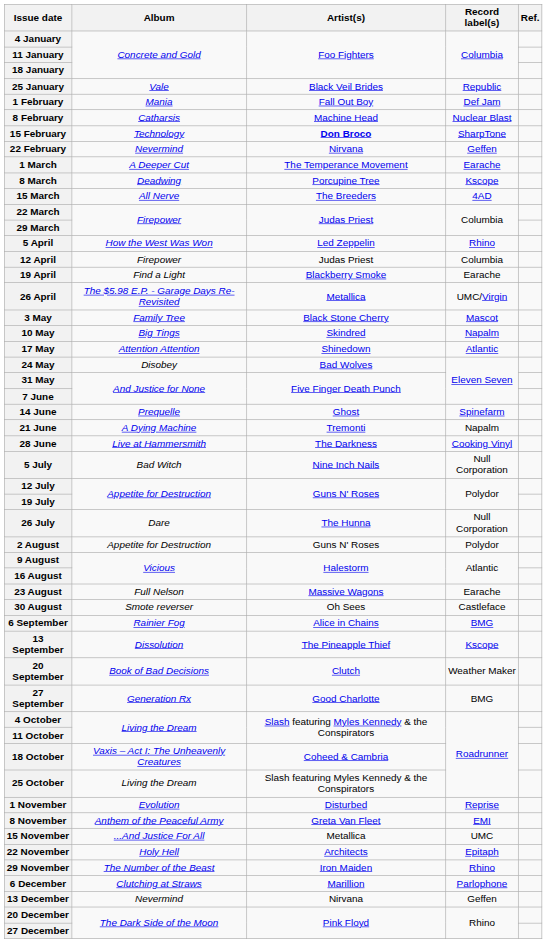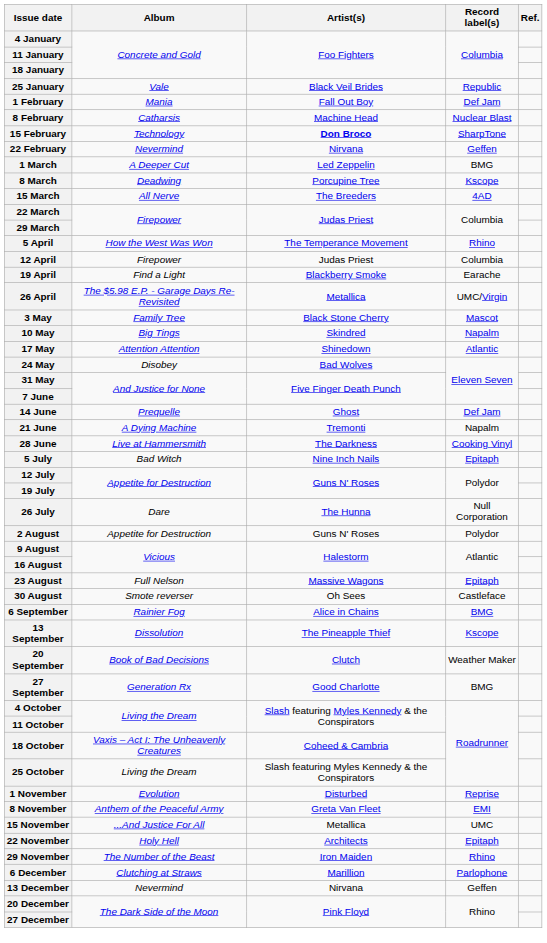 <table class="wikitable plainrowheaders" style="text-align:center">
 <tr>
 <th scope="col">Issue date</th>
 <th scope="col">Album</th>
 <th scope="col">Artist(s)</th>
 <th scope="col">Record label(s)</th>
 <th scope="col">Ref.</th>
 </tr>
 <tr>
 <th scope="row">4 January</th>
 <td rowspan="3"><em><a href='#'>Concrete and Gold</a></em></td>
 <td rowspan="3"><a href='#'>Foo Fighters</a></td>
 <td rowspan="3"><a href='#'>Columbia</a></td>
 <td></td>
 </tr>
 <tr>
 <th scope="row">11 January</th>
 <td></td>
 </tr>
 <tr>
 <th scope="row">18 January</th>
 <td></td>
 </tr>
 <tr>
 <th scope="row">25 January</th>
 <td><em><a href='#'>Vale</a></em></td>
 <td><a href='#'>Black Veil Brides</a></td>
 <td><a href='#'>Republic</a></td>
 <td></td>
 </tr>
 <tr>
 <th scope="row">1 February</th>
 <td><em><a href='#'>Mania</a></em></td>
 <td><a href='#'>Fall Out Boy</a></td>
 <td><a href='#'>Def Jam</a></td>
 <td></td>
 </tr>
 <tr>
 <th scope="row">8 February</th>
 <td><em><a href='#'>Catharsis</a></em></td>
 <td><a href='#'>Machine Head</a></td>
 <td><a href='#'>Nuclear Blast</a></td>
 <td></td>
 </tr>
 <tr>
 <th scope="row">15 February</th>
 <td><em><a href='#'>Technology</a></em></td>
 <td><strong><a href='#'>Don Broco</a></strong></td>
 <td><a href='#'>SharpTone</a></td>
 <td></td>
 </tr>
 <tr>
 <th scope="row">22 February</th>
 <td><em><a href='#'>Nevermind</a></em></td>
 <td><a href='#'>Nirvana</a></td>
 <td><a href='#'>Geffen</a></td>
 <td></td>
 </tr>
 <tr>
 <th scope="row">1 March</th>
 <td><em><a href='#'>A Deeper Cut</a></em></td>
-<td><a href='#'>The Temperance Movement</a></td>
-<td><a href='#'>Earache</a></td>
+<td><a href='#'>Led Zeppelin</a></td>
+<td>BMG</td>
 <td></td>
 </tr>
 <tr>
 <th scope="row">8 March</th>
 <td><em><a href='#'>Deadwing</a></em></td>
 <td><a href='#'>Porcupine Tree</a></td>
 <td><a href='#'>Kscope</a></td>
 <td></td>
 </tr>
 <tr>
 <th scope="row">15 March</th>
 <td><em><a href='#'>All Nerve</a></em></td>
 <td><a href='#'>The Breeders</a></td>
 <td><a href='#'>4AD</a></td>
 <td></td>
 </tr>
 <tr>
 <th scope="row">22 March</th>
 <td rowspan="2"><em><a href='#'>Firepower</a></em></td>
 <td rowspan="2"><a href='#'>Judas Priest</a></td>
 <td rowspan="2">Columbia</td>
 <td></td>
 </tr>
 <tr>
 <th scope="row">29 March</th>
 <td></td>
 </tr>
 <tr>
 <th scope="row">5 April</th>
 <td><em><a href='#'>How the West Was Won</a></em></td>
-<td><a href='#'>Led Zeppelin</a></td>
+<td><a href='#'>The Temperance Movement</a></td>
 <td><a href='#'>Rhino</a></td>
 <td></td>
 </tr>
 <tr>
 <th scope="row">12 April</th>
 <td><em>Firepower</em></td>
 <td>Judas Priest</td>
 <td>Columbia</td>
 <td></td>
 </tr>
 <tr>
 <th scope="row">19 April</th>
 <td><em>Find a Light</em></td>
 <td><a href='#'>Blackberry Smoke</a></td>
 <td>Earache</td>
 <td></td>
 </tr>
 <tr>
 <th scope="row">26 April</th>
 <td><em><a href='#'>The $5.98 E.P. - Garage Days Re-Revisited</a></em></td>
 <td><a href='#'>Metallica</a></td>
 <td>UMC/<a href='#'>Virgin</a></td>
 <td></td>
 </tr>
 <tr>
 <th scope="row">3 May</th>
 <td><em><a href='#'>Family Tree</a></em></td>
 <td><a href='#'>Black Stone Cherry</a></td>
 <td><a href='#'>Mascot</a></td>
 <td></td>
 </tr>
 <tr>
 <th scope="row">10 May</th>
 <td><em><a href='#'>Big Tings</a></em></td>
 <td><a href='#'>Skindred</a></td>
 <td><a href='#'>Napalm</a></td>
 <td></td>
 </tr>
 <tr>
 <th scope="row">17 May</th>
 <td><em><a href='#'>Attention Attention</a></em></td>
 <td><a href='#'>Shinedown</a></td>
 <td><a href='#'>Atlantic</a></td>
 <td></td>
 </tr>
 <tr>
 <th scope="row">24 May</th>
 <td><em>Disobey</em></td>
 <td><a href='#'>Bad Wolves</a></td>
 <td rowspan="3"><a href='#'>Eleven Seven</a></td>
 <td></td>
 </tr>
 <tr>
 <th scope="row">31 May</th>
 <td rowspan="2"><em><a href='#'>And Justice for None</a></em></td>
 <td rowspan="2"><a href='#'>Five Finger Death Punch</a></td>
 <td></td>
 </tr>
 <tr>
 <th scope="row">7 June</th>
 <td></td>
 </tr>
 <tr>
 <th scope="row">14 June</th>
 <td><em><a href='#'>Prequelle</a></em></td>
 <td><a href='#'>Ghost</a></td>
-<td><a href='#'>Spinefarm</a></td>
+<td><a href='#'>Def Jam</a></td>
 <td></td>
 </tr>
 <tr>
 <th scope="row">21 June</th>
 <td><em><a href='#'>A Dying Machine</a></em></td>
 <td><a href='#'>Tremonti</a></td>
 <td>Napalm</td>
 <td></td>
 </tr>
 <tr>
 <th scope="row">28 June</th>
 <td><em><a href='#'>Live at Hammersmith</a></em></td>
 <td><a href='#'>The Darkness</a></td>
 <td><a href='#'>Cooking Vinyl</a></td>
 <td></td>
 </tr>
 <tr>
 <th scope="row">5 July</th>
 <td><em>Bad Witch</em></td>
 <td><a href='#'>Nine Inch Nails</a></td>
-<td>Null Corporation</td>
+<td><a href='#'>Epitaph</a></td>
 <td></td>
 </tr>
 <tr>
 <th scope="row">12 July</th>
 <td rowspan="2"><em><a href='#'>Appetite for Destruction</a></em></td>
 <td rowspan="2"><a href='#'>Guns N' Roses</a></td>
 <td rowspan="2">Polydor</td>
 <td></td>
 </tr>
 <tr>
 <th scope="row">19 July</th>
 <td></td>
 </tr>
 <tr>
 <th scope="row">26 July</th>
 <td><em>Dare</em></td>
 <td><a href='#'>The Hunna</a></td>
 <td>Null Corporation</td>
 <td></td>
 </tr>
 <tr>
 <th scope="row">2 August</th>
 <td><em>Appetite for Destruction</em></td>
 <td>Guns N' Roses</td>
 <td>Polydor</td>
 <td></td>
 </tr>
 <tr>
 <th scope="row">9 August</th>
 <td rowspan="2"><em><a href='#'>Vicious</a></em></td>
 <td rowspan="2"><a href='#'>Halestorm</a></td>
 <td rowspan="2">Atlantic</td>
 <td></td>
 </tr>
 <tr>
 <th scope="row">16 August</th>
 <td></td>
 </tr>
 <tr>
 <th scope="row">23 August</th>
 <td><em>Full Nelson</em></td>
 <td><a href='#'>Massive Wagons</a></td>
-<td>Earache</td>
+<td><a href='#'>Epitaph</a></td>
 <td></td>
 </tr>
 <tr>
 <th scope="row">30 August</th>
 <td><em>Smote reverser</em></td>
 <td>Oh Sees</td>
 <td>Castleface</td>
 <td></td>
 </tr>
 <tr>
 <th scope="row">6 September</th>
 <td><em><a href='#'>Rainier Fog</a></em></td>
 <td><a href='#'>Alice in Chains</a></td>
 <td><a href='#'>BMG</a></td>
 <td></td>
 </tr>
 <tr>
 <th scope="row">13 September</th>
 <td><em><a href='#'>Dissolution</a></em></td>
 <td><a href='#'>The Pineapple Thief</a></td>
 <td><a href='#'>Kscope</a></td>
 <td></td>
 </tr>
 <tr>
 <th scope="row">20 September</th>
 <td><em><a href='#'>Book of Bad Decisions</a></em></td>
 <td><a href='#'>Clutch</a></td>
 <td>Weather Maker</td>
 <td></td>
 </tr>
 <tr>
 <th scope="row">27 September</th>
 <td><em><a href='#'>Generation Rx</a></em></td>
 <td><a href='#'>Good Charlotte</a></td>
 <td>BMG</td>
 <td></td>
 </tr>
 <tr>
 <th scope="row">4 October</th>
 <td rowspan="2"><em><a href='#'>Living the Dream</a></em></td>
 <td rowspan="2"><a href='#'>Slash</a> featuring <a href='#'>Myles Kennedy</a> & the Conspirators</td>
 <td rowspan="4"><a href='#'>Roadrunner</a></td>
 <td></td>
 </tr>
 <tr>
 <th scope="row">11 October</th>
 <td></td>
 </tr>
 <tr>
 <th scope="row">18 October</th>
 <td><em><a href='#'>Vaxis – Act I: The Unheavenly Creatures</a></em></td>
 <td><a href='#'>Coheed & Cambria</a></td>
 <td></td>
 </tr>
 <tr>
 <th scope="row">25 October</th>
 <td><em>Living the Dream</em></td>
 <td>Slash featuring Myles Kennedy & the Conspirators</td>
 <td></td>
 </tr>
 <tr>
 <th scope="row">1 November</th>
 <td><em><a href='#'>Evolution</a></em></td>
 <td><a href='#'>Disturbed</a></td>
 <td><a href='#'>Reprise</a></td>
 <td></td>
 </tr>
 <tr>
 <th scope="row">8 November</th>
 <td><em><a href='#'>Anthem of the Peaceful Army</a></em></td>
 <td><a href='#'>Greta Van Fleet</a></td>
 <td><a href='#'>EMI</a></td>
 <td></td>
 </tr>
 <tr>
 <th scope="row">15 November</th>
 <td><em><a href='#'>...And Justice For All</a></em></td>
 <td>Metallica</td>
 <td>UMC</td>
 <td></td>
 </tr>
 <tr>
 <th scope="row">22 November</th>
 <td><em><a href='#'>Holy Hell</a></em></td>
 <td><a href='#'>Architects</a></td>
 <td><a href='#'>Epitaph</a></td>
 <td></td>
 </tr>
 <tr>
 <th scope="row">29 November</th>
 <td><em><a href='#'>The Number of the Beast</a></em></td>
 <td><a href='#'>Iron Maiden</a></td>
 <td><a href='#'>Rhino</a></td>
 <td></td>
 </tr>
 <tr>
 <th scope="row">6 December</th>
 <td><em><a href='#'>Clutching at Straws</a></em></td>
 <td><a href='#'>Marillion</a></td>
 <td><a href='#'>Parlophone</a></td>
 <td></td>
 </tr>
 <tr>
 <th scope="row">13 December</th>
 <td><em>Nevermind</em></td>
 <td>Nirvana</td>
 <td>Geffen</td>
 <td></td>
 </tr>
 <tr>
 <th scope="row">20 December</th>
 <td rowspan="2"><em><a href='#'>The Dark Side of the Moon</a></em></td>
 <td rowspan="2"><a href='#'>Pink Floyd</a></td>
 <td rowspan="2">Rhino</td>
 <td></td>
 </tr>
 <tr>
 <th scope="row">27 December</th>
 <td></td>
 </tr>
 </table>
